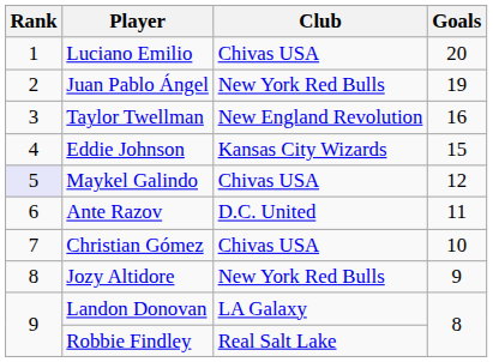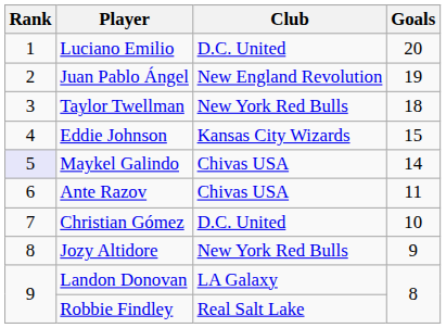 <table class="wikitable" style="text-align:center">
 <tr>
 <th>Rank</th>
 <th>Player</th>
 <th>Club</th>
 <th>Goals</th>
 </tr>
 <tr>
 <td>1</td>
 <td align="left"> <a href='#'>Luciano Emilio</a></td>
-<td align="left"><a href='#'>Chivas USA</a></td>
+<td align="left"><a href='#'>D.C. United</a></td>
 <td>20</td>
 </tr>
 <tr>
 <td>2</td>
 <td align="left"> <a href='#'>Juan Pablo Ángel</a></td>
-<td align="left"><a href='#'>New York Red Bulls</a></td>
+<td align="left"><a href='#'>New England Revolution</a></td>
 <td>19</td>
 </tr>
 <tr>
 <td>3</td>
 <td align="left"> <a href='#'>Taylor Twellman</a></td>
-<td align="left"><a href='#'>New England Revolution</a></td>
-<td>16</td>
+<td align="left"><a href='#'>New York Red Bulls</a></td>
+<td>18</td>
 </tr>
 <tr>
 <td>4</td>
 <td align="left"> <a href='#'>Eddie Johnson</a></td>
 <td align="left"><a href='#'>Kansas City Wizards</a></td>
 <td>15</td>
 </tr>
 <tr>
 <td style="background: lavender;">5</td>
 <td align="left"> <a href='#'>Maykel Galindo</a></td>
 <td align="left"><a href='#'>Chivas USA</a></td>
-<td>12</td>
+<td>14</td>
 </tr>
 <tr>
 <td>6</td>
 <td align="left"> <a href='#'>Ante Razov</a></td>
-<td align="left"><a href='#'>D.C. United</a></td>
+<td align="left"><a href='#'>Chivas USA</a></td>
 <td>11</td>
 </tr>
 <tr>
 <td>7</td>
 <td align="left"> <a href='#'>Christian Gómez</a></td>
-<td align="left"><a href='#'>Chivas USA</a></td>
+<td align="left"><a href='#'>D.C. United</a></td>
 <td>10</td>
 </tr>
 <tr>
 <td>8</td>
 <td align="left"> <a href='#'>Jozy Altidore</a></td>
 <td align="left"><a href='#'>New York Red Bulls</a></td>
 <td>9</td>
 </tr>
 <tr>
 <td rowspan="2">9</td>
 <td align="left"> <a href='#'>Landon Donovan</a></td>
 <td align="left"><a href='#'>LA Galaxy</a></td>
 <td rowspan="2">8</td>
 </tr>
 <tr>
 <td align="left"> <a href='#'>Robbie Findley</a></td>
 <td align="left"><a href='#'>Real Salt Lake</a></td>
 </tr>
 </table>
